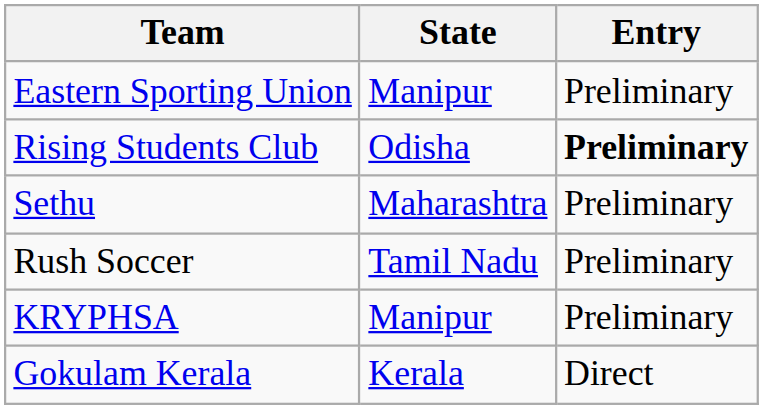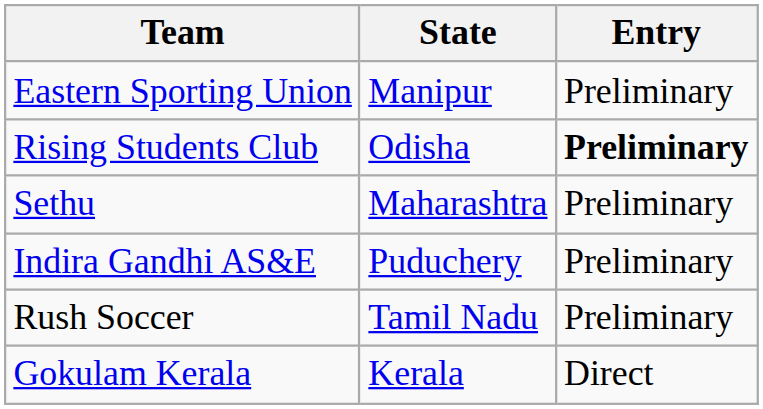 <table class="wikitable">
 <tr>
 <th>Team</th>
 <th>State</th>
 <th>Entry</th>
 </tr>
 <tr>
 <td><a href='#'>Eastern Sporting Union</a></td>
 <td><a href='#'>Manipur</a></td>
 <td>Preliminary</td>
 </tr>
 <tr>
 <td><a href='#'>Rising Students Club</a></td>
 <td><a href='#'>Odisha</a></td>
 <td><strong>Preliminary</strong></td>
 </tr>
 <tr>
 <td><a href='#'>Sethu</a></td>
 <td><a href='#'>Maharashtra</a></td>
 <td>Preliminary</td>
 </tr>
 <tr>
-<td>Rush Soccer</td>
-<td><a href='#'>Tamil Nadu</a></td>
+<td><a href='#'>Indira Gandhi AS&E</a></td>
+<td><a href='#'>Puduchery</a></td>
 <td>Preliminary</td>
 </tr>
 <tr>
-<td><a href='#'>KRYPHSA</a></td>
-<td><a href='#'>Manipur</a></td>
+<td>Rush Soccer</td>
+<td><a href='#'>Tamil Nadu</a></td>
 <td>Preliminary</td>
 </tr>
 <tr>
 <td><a href='#'>Gokulam Kerala</a></td>
 <td><a href='#'>Kerala</a></td>
 <td>Direct</td>
 </tr>
 </table>
